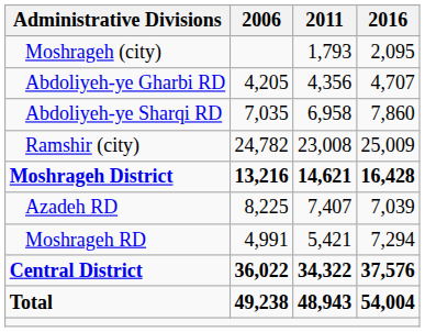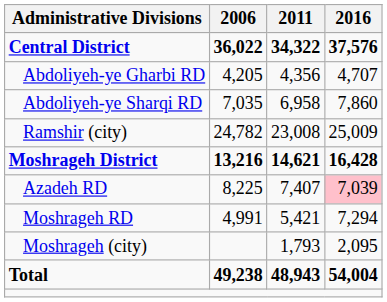 <table class="wikitable">
 <tr>
 <th>Administrative Divisions</th>
 <th>2006</th>
 <th>2011</th>
 <th>2016</th>
 </tr>
 <tr>
-<td style="padding-left: 1em;"><a href='#'>Moshrageh</a> (city)</td>
-<td style="text-align: right;"></td>
-<td style="text-align: right;">1,793</td>
-<td style="text-align: right;">2,095</td>
+<td><strong><a href='#'>Central District</a></strong></td>
+<td style="text-align: right;"><strong>36,022</strong></td>
+<td style="text-align: right;"><strong>34,322</strong></td>
+<td style="text-align: right;"><strong>37,576</strong></td>
 </tr>
 <tr>
 <td style="padding-left: 1em;"><a href='#'>Abdoliyeh-ye Gharbi RD</a></td>
 <td style="text-align: right;">4,205</td>
 <td style="text-align: right;">4,356</td>
 <td style="text-align: right;">4,707</td>
 </tr>
 <tr>
 <td style="padding-left: 1em;"><a href='#'>Abdoliyeh-ye Sharqi RD</a></td>
 <td style="text-align: right;">7,035</td>
 <td style="text-align: right;">6,958</td>
 <td style="text-align: right;">7,860</td>
 </tr>
 <tr>
 <td style="padding-left: 1em;"><a href='#'>Ramshir</a> (city)</td>
 <td style="text-align: right;">24,782</td>
 <td style="text-align: right;">23,008</td>
 <td style="text-align: right;">25,009</td>
 </tr>
 <tr>
 <td><strong><a href='#'>Moshrageh District</a></strong></td>
 <td style="text-align: right;"><strong>13,216</strong></td>
 <td style="text-align: right;"><strong>14,621</strong></td>
 <td style="text-align: right;"><strong>16,428</strong></td>
 </tr>
 <tr>
 <td style="padding-left: 1em;"><a href='#'>Azadeh RD</a></td>
 <td style="text-align: right;">8,225</td>
 <td style="text-align: right;">7,407</td>
-<td style="text-align: right;">7,039</td>
+<td style="background: pink; text-align: right;">7,039</td>
 </tr>
 <tr>
 <td style="padding-left: 1em;"><a href='#'>Moshrageh RD</a></td>
 <td style="text-align: right;">4,991</td>
 <td style="text-align: right;">5,421</td>
 <td style="text-align: right;">7,294</td>
 </tr>
 <tr>
-<td><strong><a href='#'>Central District</a></strong></td>
-<td style="text-align: right;"><strong>36,022</strong></td>
-<td style="text-align: right;"><strong>34,322</strong></td>
-<td style="text-align: right;"><strong>37,576</strong></td>
+<td style="padding-left: 1em;"><a href='#'>Moshrageh</a> (city)</td>
+<td style="text-align: right;"></td>
+<td style="text-align: right;">1,793</td>
+<td style="text-align: right;">2,095</td>
 </tr>
 <tr>
 <td><strong>Total</strong></td>
 <td style="text-align: right;"><strong>49,238</strong></td>
 <td style="text-align: right;"><strong>48,943</strong></td>
 <td style="text-align: right;"><strong>54,004</strong></td>
 </tr>
 <tr>
 <td colspan=4></td>
 </tr>
 </table>
